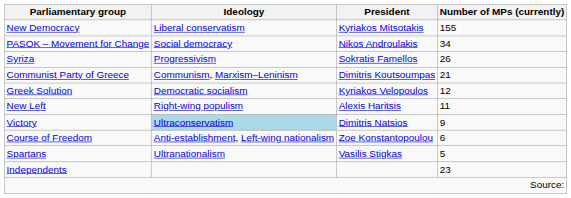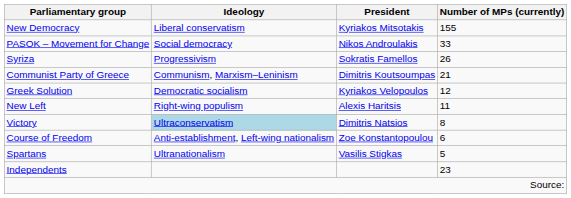 <table class="wikitable sortable">
 <tr>
 <th>Parliamentary group</th>
 <th>Ideology</th>
 <th>President</th>
 <th>Number of MPs (currently)</th>
 </tr>
 <tr>
 <td><a href='#'>New Democracy</a></td>
 <td><a href='#'>Liberal conservatism</a></td>
 <td><a href='#'>Kyriakos Mitsotakis</a></td>
 <td>155</td>
 </tr>
 <tr>
 <td><a href='#'>PASOK – Movement for Change</a></td>
 <td><a href='#'>Social democracy</a></td>
 <td><a href='#'>Nikos Androulakis</a></td>
-<td>34</td>
+<td>33</td>
 </tr>
 <tr>
 <td><a href='#'>Syriza</a></td>
 <td><a href='#'>Progressivism</a></td>
 <td><a href='#'>Sokratis Famellos</a></td>
 <td>26</td>
 </tr>
 <tr>
 <td><a href='#'>Communist Party of Greece</a></td>
 <td><a href='#'>Communism</a>, <a href='#'>Marxism–Leninism</a></td>
 <td><a href='#'>Dimitris Koutsoumpas</a></td>
 <td>21</td>
 </tr>
 <tr>
 <td><a href='#'>Greek Solution</a></td>
 <td><a href='#'>Democratic socialism</a></td>
 <td><a href='#'>Kyriakos Velopoulos</a></td>
 <td>12</td>
 </tr>
 <tr>
 <td><a href='#'>New Left</a></td>
 <td><a href='#'>Right-wing populism</a></td>
 <td><a href='#'>Alexis Haritsis</a></td>
 <td>11</td>
 </tr>
 <tr>
 <td><a href='#'>Victory</a></td>
 <td style="background: lightblue;"><a href='#'>Ultraconservatism</a></td>
 <td><a href='#'>Dimitris Natsios</a></td>
-<td>9</td>
+<td>8</td>
 </tr>
 <tr>
 <td><a href='#'>Course of Freedom</a></td>
 <td><a href='#'>Anti-establishment</a>, <a href='#'>Left-wing nationalism</a></td>
 <td><a href='#'>Zoe Konstantopoulou</a></td>
 <td>6</td>
 </tr>
 <tr>
 <td><a href='#'>Spartans</a></td>
 <td><a href='#'>Ultranationalism</a></td>
 <td><a href='#'>Vasilis Stigkas</a></td>
 <td>5</td>
 </tr>
 <tr>
 <td><a href='#'>Independents</a></td>
 <td></td>
 <td></td>
 <td>23</td>
 </tr>
 <tr>
 <td colspan=4 style="text-align:right;">Source: </td>
 </tr>
 </table>
